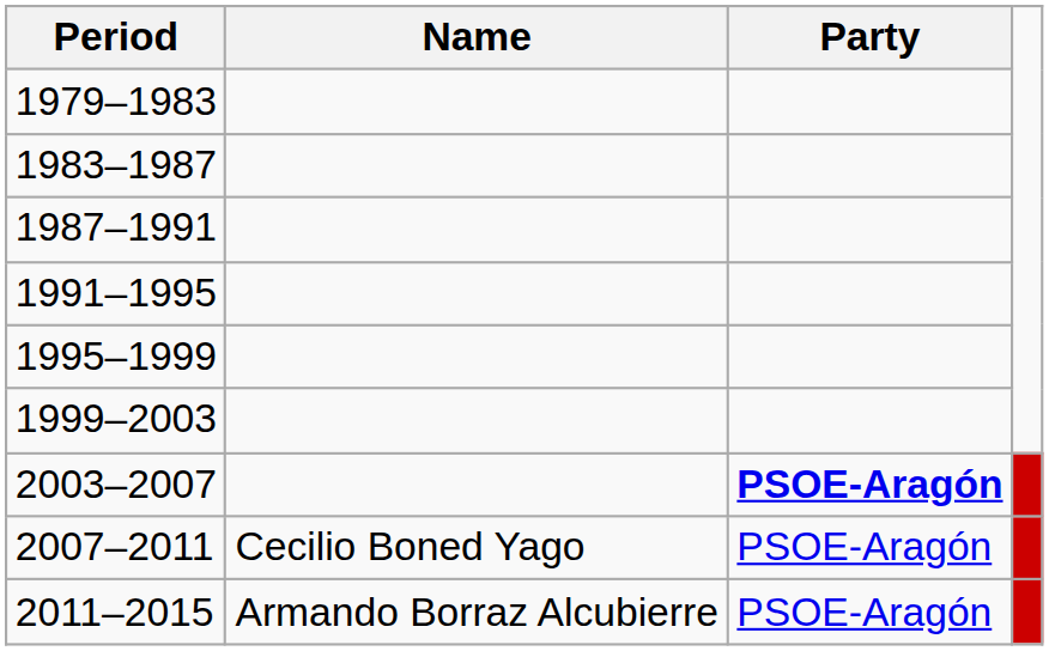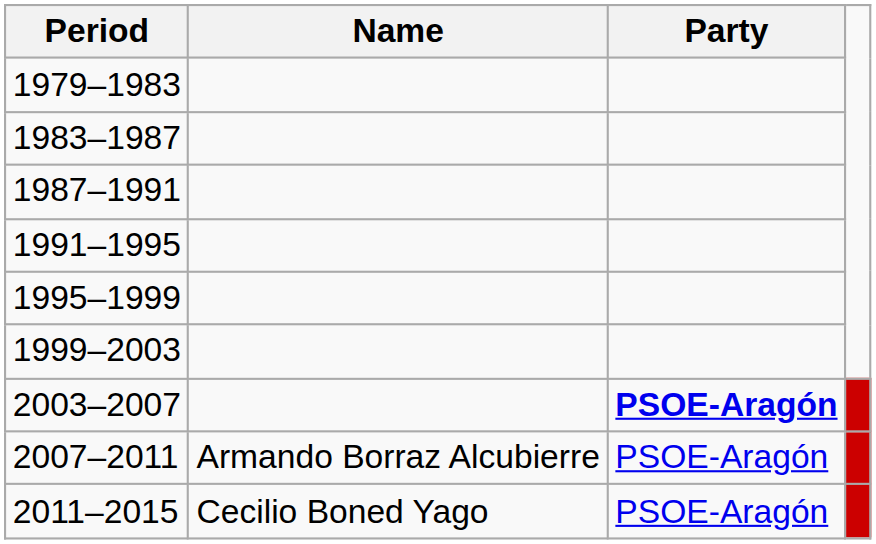 <table class="wikitable">
 <tr>
 <th>Period</th>
 <th>Name</th>
 <th>Party</th>
 </tr>
 <tr>
 <td>1979–1983</td>
 <td></td>
 <td></td>
 </tr>
 <tr>
 <td>1983–1987</td>
 <td></td>
 <td></td>
 </tr>
 <tr>
 <td>1987–1991</td>
 <td></td>
 <td></td>
 </tr>
 <tr>
 <td>1991–1995</td>
 <td></td>
 <td></td>
 </tr>
 <tr>
 <td>1995–1999</td>
 <td></td>
 <td></td>
 </tr>
 <tr>
 <td>1999–2003</td>
 <td></td>
 <td></td>
 </tr>
 <tr>
 <td>2003–2007</td>
 <td></td>
 <td><strong><a href='#'>PSOE-Aragón</a></strong></td>
 <td style="background:#c00; width:5px; text-align:center;"></td>
 </tr>
 <tr>
 <td>2007–2011</td>
-<td>Cecilio Boned Yago</td>
+<td>Armando Borraz Alcubierre</td>
 <td><a href='#'>PSOE-Aragón</a></td>
 <td style="background:#c00; width:5px; text-align:center;"></td>
 </tr>
 <tr>
 <td>2011–2015</td>
-<td>Armando Borraz Alcubierre</td>
+<td>Cecilio Boned Yago</td>
 <td><a href='#'>PSOE-Aragón</a></td>
 <td style="background:#c00; width:5px; text-align:center;"></td>
 </tr>
 </table>
